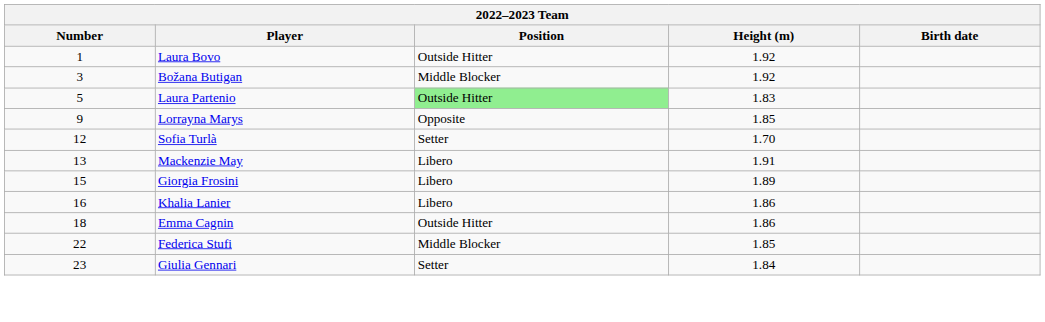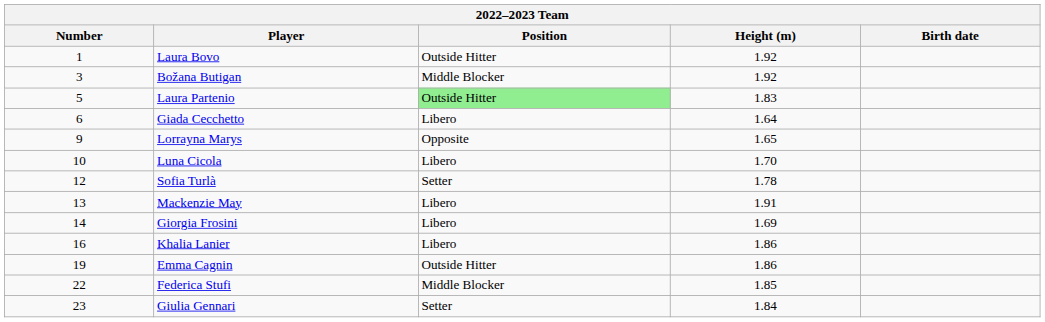 <table class="wikitable" style="width:100%;">
 <tr>
 <th colspan=5><strong>2022–2023 Team</strong></th>
 </tr>
 <tr>
 <th>Number</th>
 <th>Player</th>
 <th>Position</th>
 <th>Height (m)</th>
 <th>Birth date</th>
 </tr>
 <tr>
 <td align=center>1</td>
 <td> <a href='#'>Laura Bovo</a></td>
 <td>Outside Hitter</td>
 <td align=center>1.92</td>
 <td></td>
 </tr>
 <tr>
 <td align=center>3</td>
 <td> <a href='#'>Božana Butigan</a></td>
 <td>Middle Blocker</td>
 <td align=center>1.92</td>
 <td></td>
 </tr>
 <tr>
 <td align=center>5</td>
 <td> <a href='#'>Laura Partenio</a></td>
 <td style="background: lightgreen;">Outside Hitter</td>
 <td align=center>1.83</td>
 <td></td>
 </tr>
 <tr>
+<td align=center>6</td>
+<td> <a href='#'>Giada Cecchetto</a></td>
+<td>Libero</td>
+<td align=center>1.64</td>
+<td></td>
+</tr>
+<tr>
 <td align=center>9</td>
 <td> <a href='#'>Lorrayna Marys</a></td>
 <td>Opposite</td>
-<td align=center>1.85</td>
+<td align=center>1.65</td>
+<td></td>
+</tr>
+<tr>
+<td align=center>10</td>
+<td> <a href='#'>Luna Cicola</a></td>
+<td>Libero</td>
+<td align=center>1.70</td>
 <td></td>
 </tr>
 <tr>
 <td align=center>12</td>
 <td> <a href='#'>Sofia Turlà</a></td>
 <td>Setter</td>
-<td align=center>1.70</td>
+<td align=center>1.78</td>
 <td></td>
 </tr>
 <tr>
 <td align=center>13</td>
 <td> <a href='#'>Mackenzie May</a></td>
 <td>Libero</td>
 <td align=center>1.91</td>
 <td></td>
 </tr>
 <tr>
-<td align=center>15</td>
+<td align=center>14</td>
 <td> <a href='#'>Giorgia Frosini</a></td>
 <td>Libero</td>
-<td align=center>1.89</td>
+<td align=center>1.69</td>
 <td></td>
 </tr>
 <tr>
 <td align=center>16</td>
 <td> <a href='#'>Khalia Lanier</a></td>
 <td>Libero</td>
 <td align=center>1.86</td>
 <td></td>
 </tr>
 <tr>
-<td align=center>18</td>
+<td align=center>19</td>
 <td> <a href='#'>Emma Cagnin</a></td>
 <td>Outside Hitter</td>
 <td align=center>1.86</td>
 <td></td>
 </tr>
 <tr>
 <td align=center>22</td>
 <td> <a href='#'>Federica Stufi</a></td>
 <td>Middle Blocker</td>
 <td align=center>1.85</td>
 <td></td>
 </tr>
 <tr>
 <td align=center>23</td>
 <td> <a href='#'>Giulia Gennari</a></td>
 <td>Setter</td>
 <td align=center>1.84</td>
 <td></td>
 </tr>
 </table>
